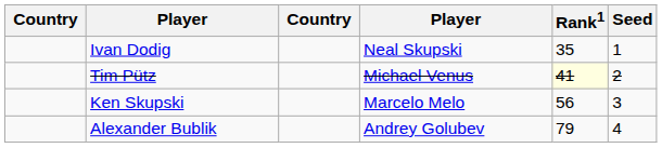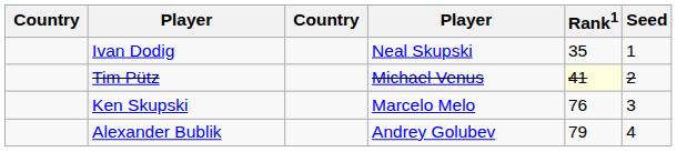 <table class="sortable wikitable">
 <tr>
 <th width="70">Country</th>
 <th width="175">Player</th>
 <th width="70">Country</th>
 <th width="175">Player</th>
 <th>Rank<sup>1</sup></th>
 <th>Seed</th>
 </tr>
 <tr>
 <td></td>
 <td><a href='#'>Ivan Dodig</a></td>
 <td></td>
 <td><a href='#'>Neal Skupski</a></td>
 <td>35</td>
 <td>1</td>
 </tr>
 <tr>
 <td><s></s></td>
 <td><s><a href='#'>Tim Pütz</a></s></td>
 <td><s></s></td>
 <td><s><a href='#'>Michael Venus</a></s></td>
 <td style="background: lightyellow;"><s>41</s></td>
 <td><s>2</s></td>
 </tr>
 <tr>
 <td></td>
 <td><a href='#'>Ken Skupski</a></td>
 <td></td>
 <td><a href='#'>Marcelo Melo</a></td>
-<td>56</td>
+<td>76</td>
 <td>3</td>
 </tr>
 <tr>
 <td></td>
 <td><a href='#'>Alexander Bublik</a></td>
 <td></td>
 <td><a href='#'>Andrey Golubev</a></td>
 <td>79</td>
 <td>4</td>
 </tr>
 </table>
